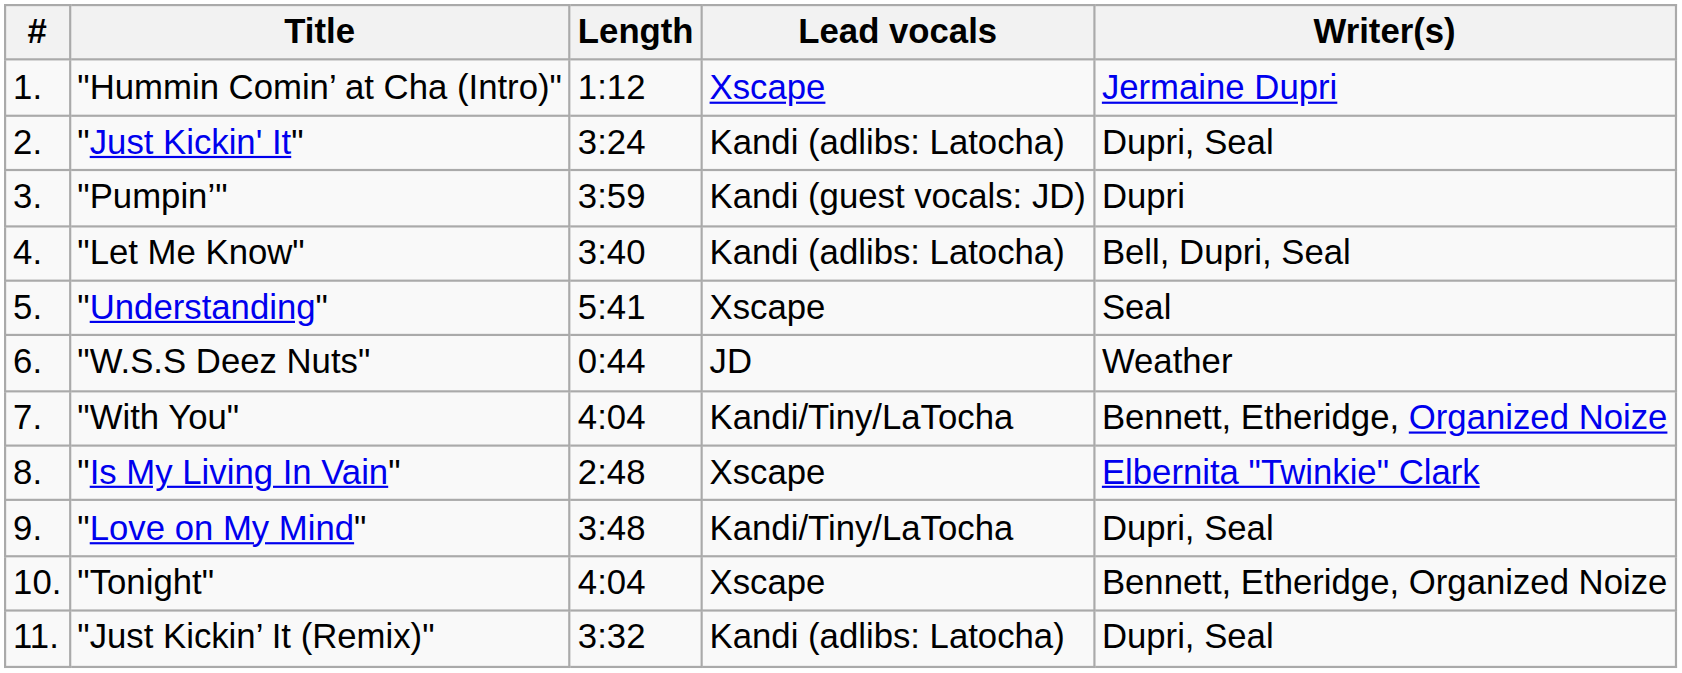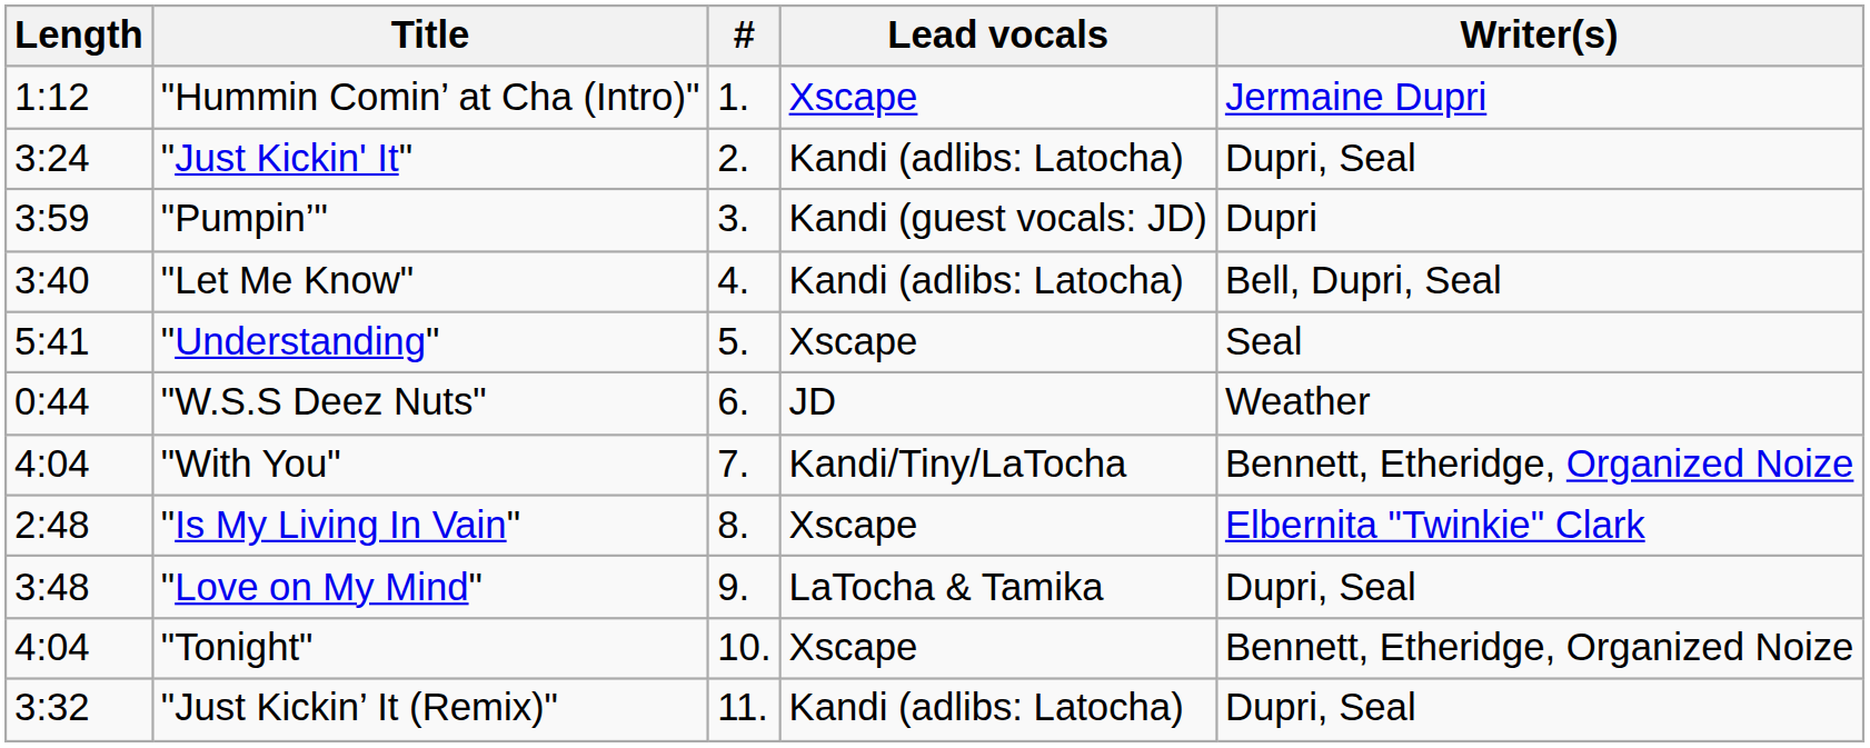 <table class="wikitable">
 <tr>
+<th>Length</th>
+<th>Title</th>
 <th>#</th>
-<th>Title</th>
-<th>Length</th>
 <th>Lead vocals</th>
 <th>Writer(s)</th>
 </tr>
 <tr>
+<td>1:12</td>
+<td>"Hummin Comin’ at Cha (Intro)"</td>
 <td>1.</td>
-<td>"Hummin Comin’ at Cha (Intro)"</td>
-<td>1:12</td>
 <td><a href='#'>Xscape</a></td>
 <td><a href='#'>Jermaine Dupri</a></td>
 </tr>
 <tr>
+<td>3:24</td>
+<td>"<a href='#'>Just Kickin' It</a>"</td>
 <td>2.</td>
-<td>"<a href='#'>Just Kickin' It</a>"</td>
-<td>3:24</td>
 <td>Kandi (adlibs: Latocha)</td>
 <td>Dupri, Seal</td>
 </tr>
 <tr>
+<td>3:59</td>
+<td>"Pumpin’"</td>
 <td>3.</td>
-<td>"Pumpin’"</td>
-<td>3:59</td>
 <td>Kandi (guest vocals:  JD)</td>
 <td>Dupri</td>
 </tr>
 <tr>
+<td>3:40</td>
+<td>"Let Me Know"</td>
 <td>4.</td>
-<td>"Let Me Know"</td>
-<td>3:40</td>
 <td>Kandi (adlibs: Latocha)</td>
 <td>Bell, Dupri, Seal</td>
 </tr>
 <tr>
+<td>5:41</td>
+<td>"<a href='#'>Understanding</a>"</td>
 <td>5.</td>
-<td>"<a href='#'>Understanding</a>"</td>
-<td>5:41</td>
 <td>Xscape</td>
 <td>Seal</td>
 </tr>
 <tr>
+<td>0:44</td>
+<td>"W.S.S Deez Nuts"</td>
 <td>6.</td>
-<td>"W.S.S Deez Nuts"</td>
-<td>0:44</td>
 <td>JD</td>
 <td>Weather</td>
 </tr>
 <tr>
+<td>4:04</td>
+<td>"With You"</td>
 <td>7.</td>
-<td>"With You"</td>
-<td>4:04</td>
 <td>Kandi/Tiny/LaTocha</td>
 <td>Bennett, Etheridge, <a href='#'>Organized Noize</a></td>
 </tr>
 <tr>
+<td>2:48</td>
+<td>"<a href='#'>Is My Living In Vain</a>"</td>
 <td>8.</td>
-<td>"<a href='#'>Is My Living In Vain</a>"</td>
-<td>2:48</td>
 <td>Xscape</td>
 <td><a href='#'>Elbernita "Twinkie" Clark</a></td>
 </tr>
 <tr>
+<td>3:48</td>
+<td>"<a href='#'>Love on My Mind</a>"</td>
 <td>9.</td>
-<td>"<a href='#'>Love on My Mind</a>"</td>
-<td>3:48</td>
-<td>Kandi/Tiny/LaTocha</td>
+<td>LaTocha & Tamika</td>
 <td>Dupri, Seal</td>
 </tr>
 <tr>
+<td>4:04</td>
+<td>"Tonight"</td>
 <td>10.</td>
-<td>"Tonight"</td>
-<td>4:04</td>
 <td>Xscape</td>
 <td>Bennett, Etheridge, Organized Noize</td>
 </tr>
 <tr>
+<td>3:32</td>
+<td>"Just Kickin’ It (Remix)"</td>
 <td>11.</td>
-<td>"Just Kickin’ It (Remix)"</td>
-<td>3:32</td>
 <td>Kandi (adlibs: Latocha)</td>
 <td>Dupri, Seal</td>
 </tr>
 </table>
